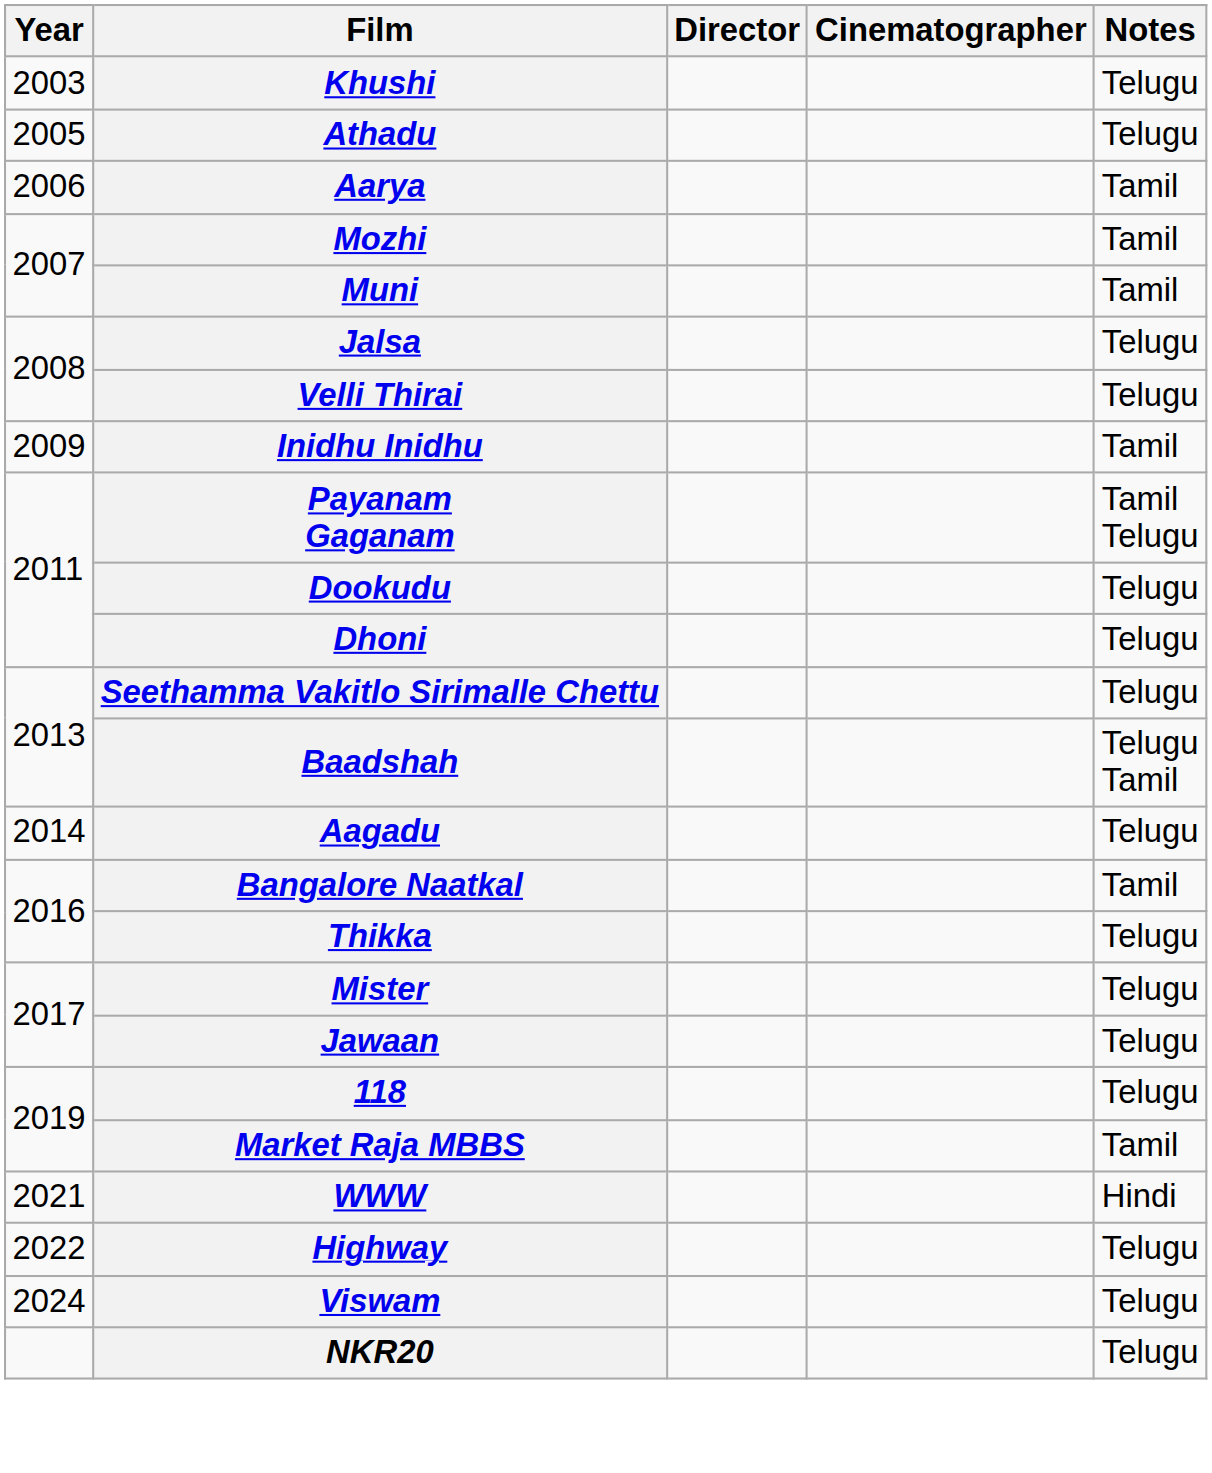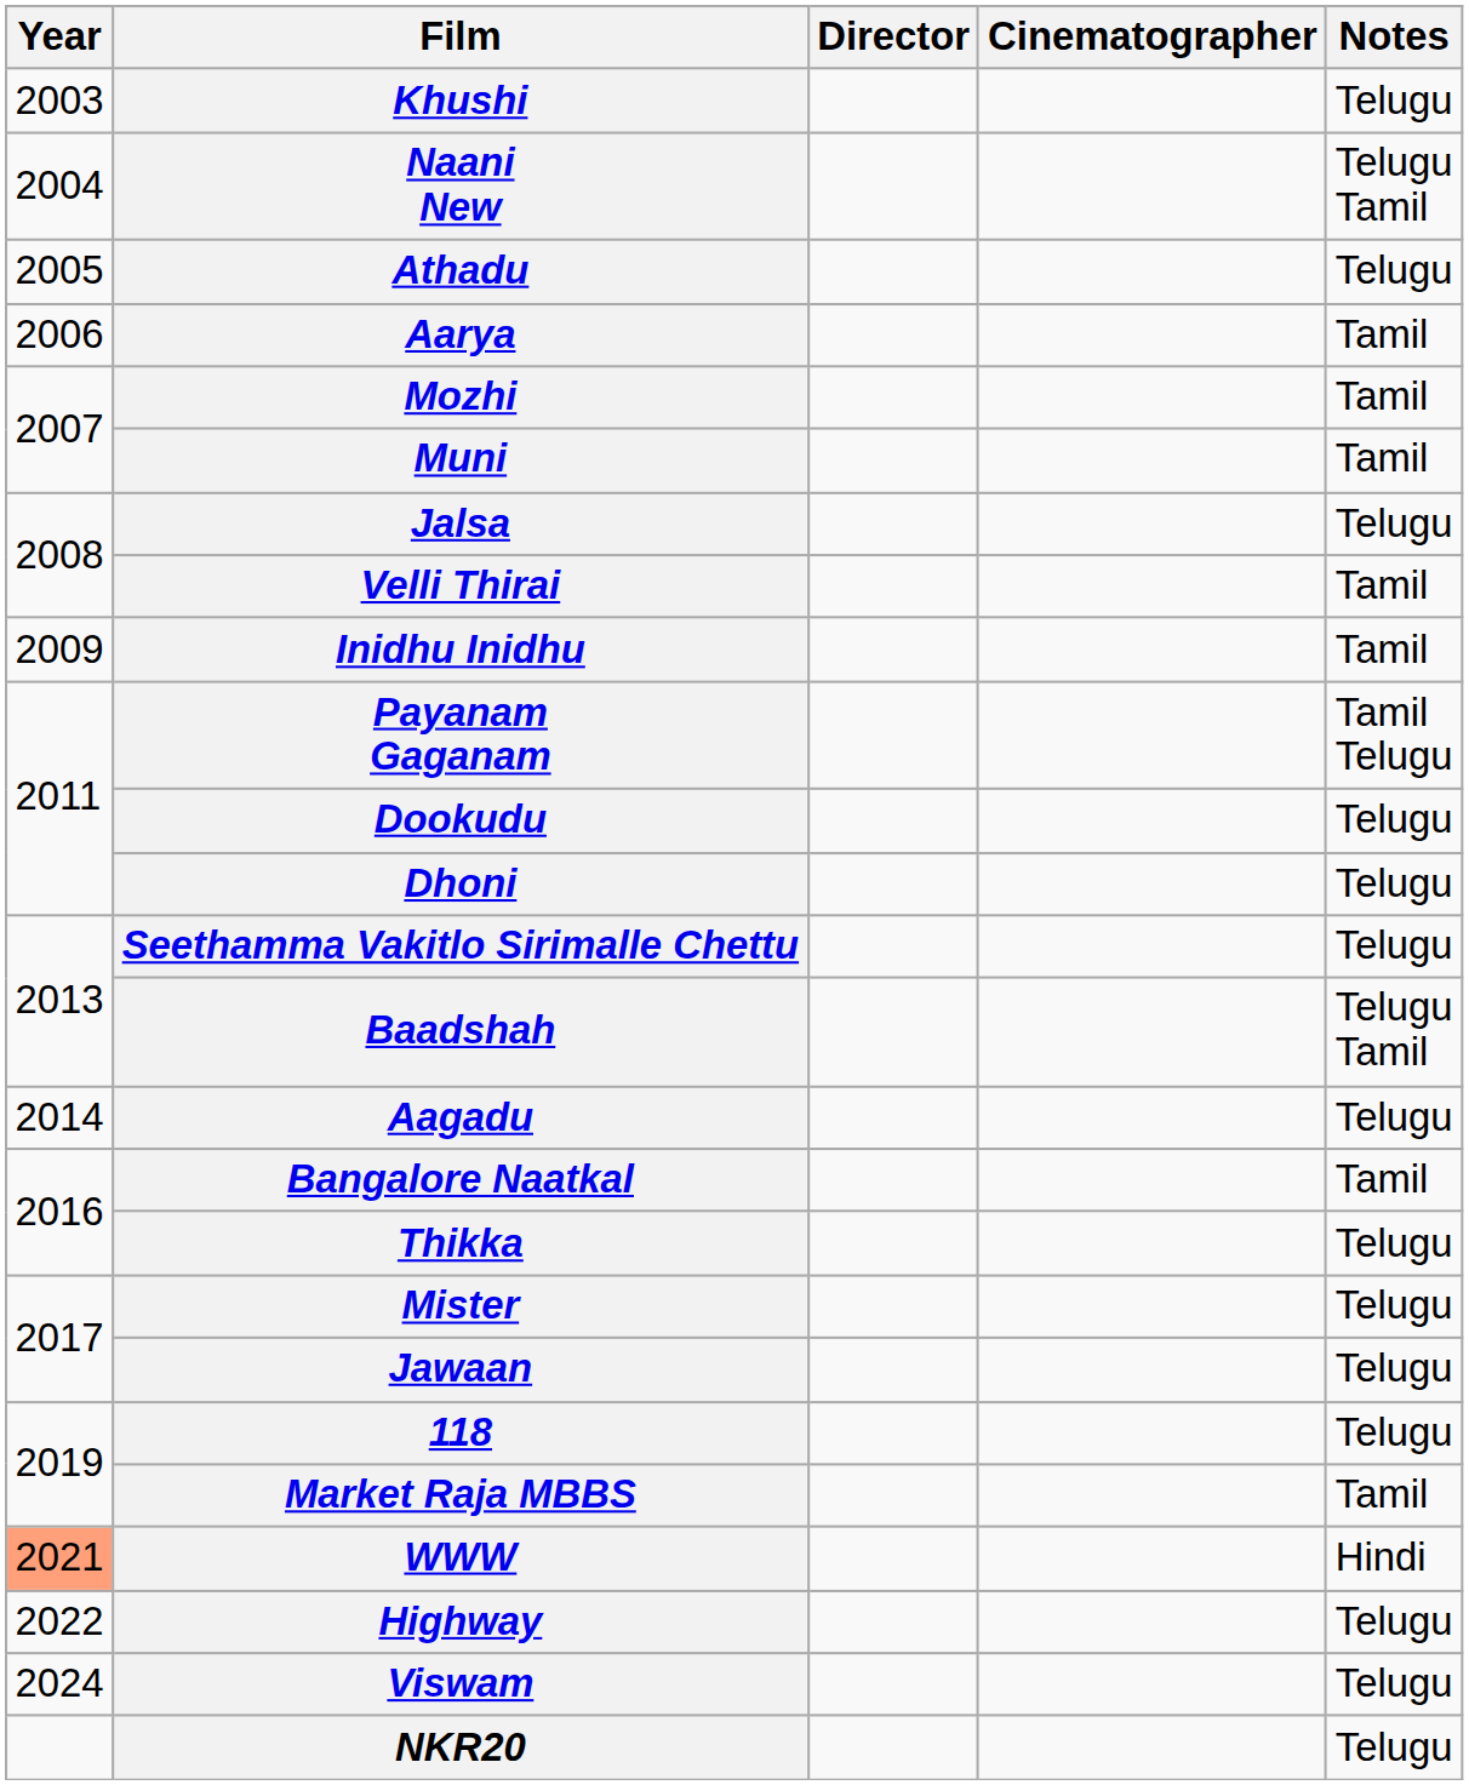 <table class="wikitable sortable plainrowheaders">
 <tr>
 <th scope="col">Year</th>
 <th scope="col">Film</th>
 <th scope="col">Director</th>
 <th scope="col">Cinematographer</th>
 <th scope="col" class="unsortable">Notes</th>
 </tr>
 <tr>
 <td>2003</td>
 <th scope="row"><em><a href='#'>Khushi</a></em></th>
 <td></td>
 <td></td>
 <td>Telugu</td>
+</tr>
+<tr>
+<td rowspan="1">2004</td>
+<th scope="row"><em><a href='#'>Naani</a></em><br><em><a href='#'>New</a></em></th>
+<td></td>
+<td></td>
+<td>Telugu<br>Tamil</td>
 </tr>
 <tr>
 <td>2005</td>
 <th scope="row"><em><a href='#'>Athadu</a></em></th>
 <td></td>
 <td></td>
 <td>Telugu</td>
 </tr>
 <tr>
 <td>2006</td>
 <th scope="row"><em><a href='#'>Aarya</a></em></th>
 <td></td>
 <td></td>
 <td>Tamil</td>
 </tr>
 <tr>
 <td rowspan="2">2007</td>
 <th scope="row"><em><a href='#'>Mozhi</a></em></th>
 <td></td>
 <td></td>
 <td>Tamil</td>
 </tr>
 <tr>
 <th scope="row"><em><a href='#'>Muni</a></em></th>
 <td></td>
 <td></td>
 <td>Tamil</td>
 </tr>
 <tr>
 <td rowspan="2">2008</td>
 <th scope="row"><em><a href='#'>Jalsa</a></em></th>
 <td></td>
 <td></td>
 <td>Telugu</td>
 </tr>
 <tr>
 <th scope="row"><em><a href='#'>Velli Thirai</a></em></th>
 <td></td>
 <td></td>
-<td>Telugu</td>
+<td>Tamil</td>
 </tr>
 <tr>
 <td>2009</td>
 <th scope="row"><em><a href='#'>Inidhu Inidhu</a></em></th>
 <td></td>
 <td></td>
 <td>Tamil</td>
 </tr>
 <tr>
 <td rowspan="3">2011</td>
 <th scope="row"><em><a href='#'>Payanam</a><br><a href='#'>Gaganam</a></em></th>
 <td></td>
 <td></td>
 <td>Tamil<br>Telugu</td>
 </tr>
 <tr>
 <th scope="row"><em><a href='#'>Dookudu</a></em></th>
 <td></td>
 <td></td>
 <td>Telugu</td>
 </tr>
 <tr>
 <th scope="row"><em><a href='#'>Dhoni</a></em></th>
 <td></td>
 <td></td>
 <td>Telugu</td>
 </tr>
 <tr>
 <td rowspan="2">2013</td>
 <th scope="row"><em><a href='#'>Seethamma Vakitlo Sirimalle Chettu</a></em></th>
 <td></td>
 <td></td>
 <td>Telugu</td>
 </tr>
 <tr>
 <th scope="row"><em><a href='#'>Baadshah</a></em></th>
 <td></td>
 <td></td>
 <td>Telugu<br>Tamil</td>
 </tr>
 <tr>
 <td>2014</td>
 <th scope="row"><em><a href='#'>Aagadu</a></em></th>
 <td></td>
 <td></td>
 <td>Telugu</td>
 </tr>
 <tr>
 <td rowspan="2">2016</td>
 <th scope="row"><em><a href='#'>Bangalore Naatkal</a></em></th>
 <td></td>
 <td></td>
 <td>Tamil</td>
 </tr>
 <tr>
 <th scope="row"><em><a href='#'>Thikka</a></em></th>
 <td></td>
 <td></td>
 <td>Telugu</td>
 </tr>
 <tr>
 <td rowspan="2">2017</td>
 <th scope="row"><em><a href='#'>Mister</a></em></th>
 <td></td>
 <td></td>
 <td>Telugu</td>
 </tr>
 <tr>
 <th scope="row"><em><a href='#'>Jawaan</a></em></th>
 <td></td>
 <td></td>
 <td>Telugu</td>
 </tr>
 <tr>
 <td rowspan="2">2019</td>
 <th scope="row"><em><a href='#'>118</a></em></th>
 <td></td>
 <td></td>
 <td>Telugu</td>
 </tr>
 <tr>
 <th scope="row"><em><a href='#'>Market Raja MBBS</a></em></th>
 <td></td>
 <td></td>
 <td>Tamil</td>
 </tr>
 <tr>
-<td>2021</td>
+<td style="background: lightsalmon;">2021</td>
 <th scope="row"><em><a href='#'>WWW</a></em></th>
 <td></td>
 <td></td>
 <td>Hindi</td>
 </tr>
 <tr>
 <td>2022</td>
 <th scope="row"><em><a href='#'>Highway</a></em></th>
 <td></td>
 <td></td>
 <td>Telugu</td>
 </tr>
 <tr>
 <td>2024</td>
 <th scope="row"><em><a href='#'>Viswam</a></em></th>
 <td></td>
 <td></td>
 <td>Telugu</td>
 </tr>
 <tr>
 <td></td>
 <th scope="row"><em>NKR20</em></th>
 <td></td>
 <td></td>
 <td>Telugu</td>
 </tr>
 </table>
